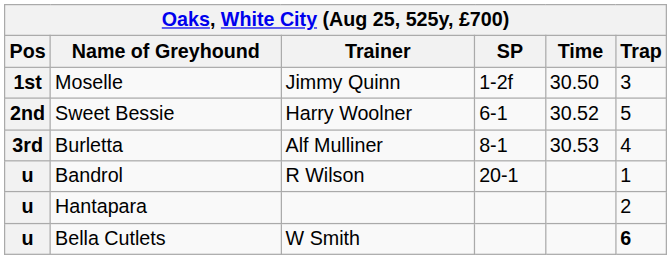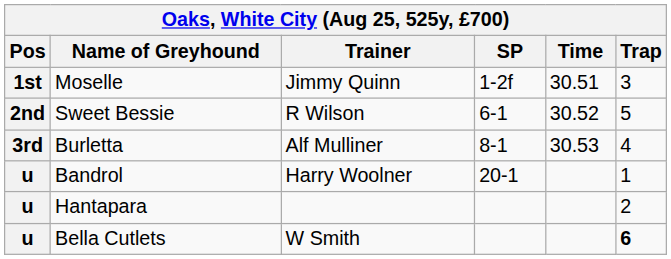 <table class="wikitable">
 <tr>
 <th colspan="6"><a href='#'>Oaks</a>, <a href='#'>White City</a> (Aug 25, 525y, £700)</th>
 </tr>
 <tr>
 <th width=30>Pos</th>
 <th width=180>Name of Greyhound</th>
 <th width=150>Trainer</th>
 <th width=50>SP</th>
 <th width=50>Time</th>
 <th width=30>Trap</th>
 </tr>
 <tr>
 <th>1st</th>
 <td>Moselle</td>
 <td>Jimmy Quinn</td>
 <td>1-2f</td>
-<td>30.50</td>
+<td>30.51</td>
 <td>3</td>
 </tr>
 <tr>
 <th>2nd</th>
 <td>Sweet Bessie</td>
-<td>Harry Woolner</td>
+<td>R Wilson</td>
 <td>6-1</td>
 <td>30.52</td>
 <td>5</td>
 </tr>
 <tr>
 <th>3rd</th>
 <td>Burletta</td>
 <td>Alf Mulliner</td>
 <td>8-1</td>
 <td>30.53</td>
 <td>4</td>
 </tr>
 <tr>
 <th>u</th>
 <td>Bandrol</td>
-<td>R Wilson</td>
+<td>Harry Woolner</td>
 <td>20-1</td>
 <td></td>
 <td>1</td>
 </tr>
 <tr>
 <th>u</th>
 <td>Hantapara</td>
 <td></td>
 <td></td>
 <td></td>
 <td>2</td>
 </tr>
 <tr>
 <th>u</th>
 <td>Bella Cutlets</td>
 <td>W Smith</td>
 <td></td>
 <td></td>
 <td><strong>6</strong></td>
 </tr>
 </table>
